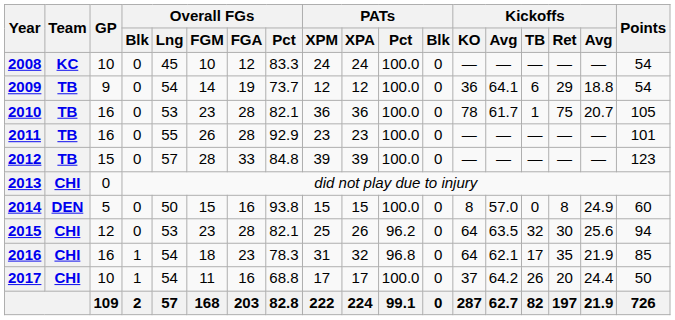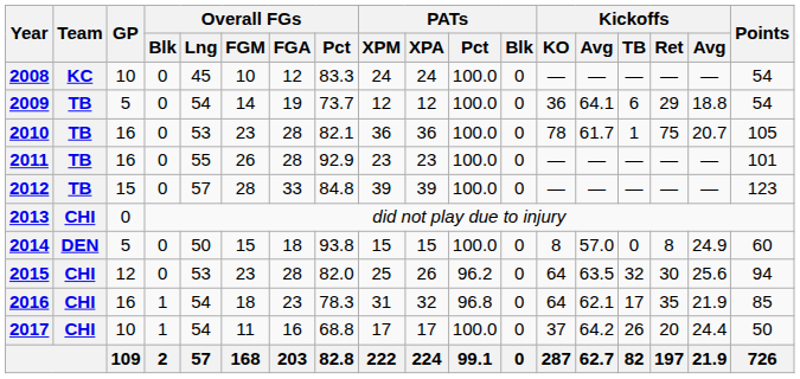 <table class="wikitable" style="text-align:center">
 <tr>
 <th rowspan="2">Year</th>
 <th rowspan="2">Team</th>
 <th rowspan="2">GP</th>
 <th colspan="5">Overall FGs</th>
 <th colspan="4">PATs</th>
 <th colspan="5">Kickoffs</th>
 <th rowspan="2">Points</th>
 </tr>
 <tr>
 <th>Blk</th>
 <th>Lng</th>
 <th>FGM</th>
 <th>FGA</th>
 <th>Pct</th>
 <th>XPM</th>
 <th>XPA</th>
 <th>Pct</th>
 <th>Blk</th>
 <th>KO</th>
 <th>Avg</th>
 <th>TB</th>
 <th>Ret</th>
 <th>Avg</th>
 </tr>
 <tr>
 <th><a href='#'>2008</a></th>
 <th><a href='#'>KC</a></th>
 <td>10</td>
 <td>0</td>
 <td>45</td>
 <td>10</td>
 <td>12</td>
 <td>83.3</td>
 <td>24</td>
 <td>24</td>
 <td>100.0</td>
 <td>0</td>
 <td>—</td>
 <td>—</td>
 <td>—</td>
 <td>—</td>
 <td>—</td>
 <td>54</td>
 </tr>
 <tr>
 <th><a href='#'>2009</a></th>
 <th><a href='#'>TB</a></th>
-<td>9</td>
+<td>5</td>
 <td>0</td>
 <td>54</td>
 <td>14</td>
 <td>19</td>
 <td>73.7</td>
 <td>12</td>
 <td>12</td>
 <td>100.0</td>
 <td>0</td>
 <td>36</td>
 <td>64.1</td>
 <td>6</td>
 <td>29</td>
 <td>18.8</td>
 <td>54</td>
 </tr>
 <tr>
 <th><a href='#'>2010</a></th>
 <th><a href='#'>TB</a></th>
 <td>16</td>
 <td>0</td>
 <td>53</td>
 <td>23</td>
 <td>28</td>
 <td>82.1</td>
 <td>36</td>
 <td>36</td>
 <td>100.0</td>
 <td>0</td>
 <td>78</td>
 <td>61.7</td>
 <td>1</td>
 <td>75</td>
 <td>20.7</td>
 <td>105</td>
 </tr>
 <tr>
 <th><a href='#'>2011</a></th>
 <th><a href='#'>TB</a></th>
 <td>16</td>
 <td>0</td>
 <td>55</td>
 <td>26</td>
 <td>28</td>
 <td>92.9</td>
 <td>23</td>
 <td>23</td>
 <td>100.0</td>
 <td>0</td>
 <td>—</td>
 <td>—</td>
 <td>—</td>
 <td>—</td>
 <td>—</td>
 <td>101</td>
 </tr>
 <tr>
 <th><a href='#'>2012</a></th>
 <th><a href='#'>TB</a></th>
 <td>15</td>
 <td>0</td>
 <td>57</td>
 <td>28</td>
 <td>33</td>
 <td>84.8</td>
 <td>39</td>
 <td>39</td>
 <td>100.0</td>
 <td>0</td>
 <td>—</td>
 <td>—</td>
 <td>—</td>
 <td>—</td>
 <td>—</td>
 <td>123</td>
 </tr>
 <tr>
 <th><a href='#'>2013</a></th>
 <th><a href='#'>CHI</a></th>
 <td>0</td>
 <td colspan="15"><em>did not play due to injury</em></td>
 </tr>
 <tr>
 <th><a href='#'>2014</a></th>
 <th><a href='#'>DEN</a></th>
 <td>5</td>
 <td>0</td>
 <td>50</td>
 <td>15</td>
-<td>16</td>
+<td>18</td>
 <td>93.8</td>
 <td>15</td>
 <td>15</td>
 <td>100.0</td>
 <td>0</td>
 <td>8</td>
 <td>57.0</td>
 <td>0</td>
 <td>8</td>
 <td>24.9</td>
 <td>60</td>
 </tr>
 <tr>
 <th><a href='#'>2015</a></th>
 <th><a href='#'>CHI</a></th>
 <td>12</td>
 <td>0</td>
 <td>53</td>
 <td>23</td>
 <td>28</td>
-<td>82.1</td>
+<td>82.0</td>
 <td>25</td>
 <td>26</td>
 <td>96.2</td>
 <td>0</td>
 <td>64</td>
 <td>63.5</td>
 <td>32</td>
 <td>30</td>
 <td>25.6</td>
 <td>94</td>
 </tr>
 <tr>
 <th><a href='#'>2016</a></th>
 <th><a href='#'>CHI</a></th>
 <td>16</td>
 <td>1</td>
 <td>54</td>
 <td>18</td>
 <td>23</td>
 <td>78.3</td>
 <td>31</td>
 <td>32</td>
 <td>96.8</td>
 <td>0</td>
 <td>64</td>
 <td>62.1</td>
 <td>17</td>
 <td>35</td>
 <td>21.9</td>
 <td>85</td>
 </tr>
 <tr>
 <th><a href='#'>2017</a></th>
 <th><a href='#'>CHI</a></th>
 <td>10</td>
 <td>1</td>
 <td>54</td>
 <td>11</td>
 <td>16</td>
 <td>68.8</td>
 <td>17</td>
 <td>17</td>
 <td>100.0</td>
 <td>0</td>
 <td>37</td>
 <td>64.2</td>
 <td>26</td>
 <td>20</td>
 <td>24.4</td>
 <td>50</td>
 </tr>
 <tr>
 <th colspan="2"></th>
 <th>109</th>
 <th>2</th>
 <th>57</th>
 <th>168</th>
 <th>203</th>
 <th>82.8</th>
 <th>222</th>
 <th>224</th>
 <th>99.1</th>
 <th>0</th>
 <th>287</th>
 <th>62.7</th>
 <th>82</th>
 <th>197</th>
 <th>21.9</th>
 <th>726</th>
 </tr>
 </table>
